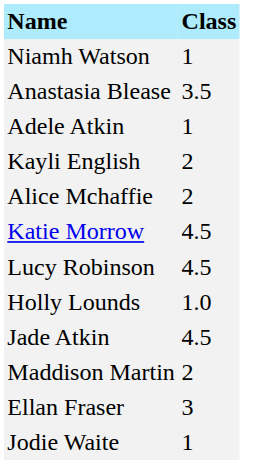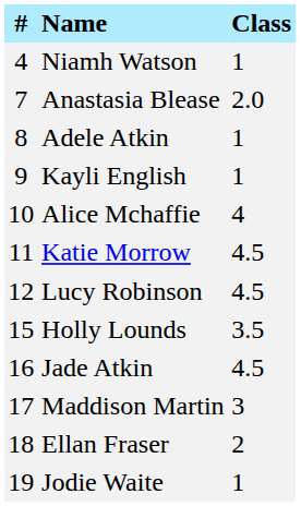 <table border=0 cellpadding=2 cellspacing=0  |- bgcolor=#F2F2F2 style="text-align:center; font-size:90%;">
 <tr bgcolor=#ADEBFD>
+<th>#</th>
 <th align=left>Name</th>
 <th align=left>Class</th>
 </tr>
 <tr>
+<td>4</td>
 <td align=left>Niamh Watson</td>
 <td align=left>1</td>
 </tr>
 <tr>
+<td>7</td>
 <td align=left>Anastasia Blease</td>
-<td align=left>3.5</td>
+<td align=left>2.0</td>
 </tr>
 <tr>
+<td>8</td>
 <td align=left>Adele Atkin</td>
 <td align=left>1</td>
 </tr>
 <tr>
+<td>9</td>
 <td align=left>Kayli English</td>
-<td align=left>2</td>
+<td align=left>1</td>
 </tr>
 <tr>
+<td>10</td>
 <td align=left>Alice Mchaffie</td>
-<td align=left>2</td>
+<td align=left>4</td>
 </tr>
 <tr>
+<td>11</td>
 <td align=left><a href='#'>Katie Morrow</a></td>
 <td align=left>4.5</td>
 </tr>
 <tr>
+<td>12</td>
 <td align=left>Lucy Robinson</td>
 <td align=left>4.5</td>
 </tr>
 <tr>
+<td>15</td>
 <td align=left>Holly Lounds</td>
-<td align=left>1.0</td>
+<td align=left>3.5</td>
 </tr>
 <tr>
+<td>16</td>
 <td align=left>Jade Atkin</td>
 <td align=left>4.5</td>
 </tr>
 <tr>
+<td>17</td>
 <td align=left>Maddison Martin</td>
+<td align=left>3</td>
+</tr>
+<tr>
+<td>18</td>
+<td align=left>Ellan Fraser</td>
 <td align=left>2</td>
 </tr>
 <tr>
-<td align=left>Ellan Fraser</td>
-<td align=left>3</td>
-</tr>
-<tr>
+<td>19</td>
 <td align=left>Jodie Waite</td>
 <td align=left>1</td>
 </tr>
 </table>
